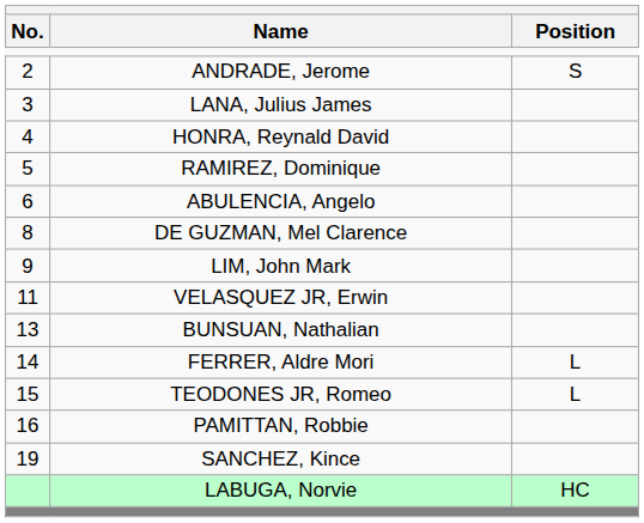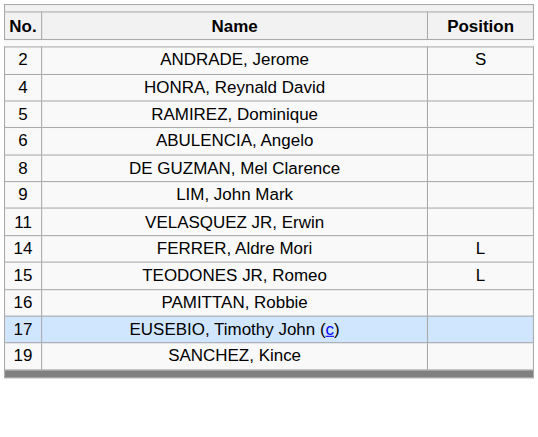 <table class='wikitable mw-collapsible mw-collapsed' style="text-align: center; width: 500px; border: none">
 <tr>
 <th style='text-align: left;' colspan=3></th>
 </tr>
 <tr>
 <th style='width: 7%;'>No.</th>
 <th>Name</th>
 <th style='width: 20%;'>Position</th>
 </tr>
 <tr>
 <td style='border: none;'></td>
 </tr>
 <tr>
 <td>2</td>
 <td>ANDRADE, Jerome</td>
 <td>S</td>
-</tr>
-<tr>
-<td>3</td>
-<td>LANA, Julius James</td>
-<td></td>
 </tr>
 <tr>
 <td>4</td>
 <td>HONRA, Reynald David</td>
 <td></td>
 </tr>
 <tr>
 <td>5</td>
 <td>RAMIREZ, Dominique</td>
 <td></td>
 </tr>
 <tr>
 <td>6</td>
 <td>ABULENCIA, Angelo</td>
 <td></td>
 </tr>
 <tr>
 <td>8</td>
 <td>DE GUZMAN, Mel Clarence</td>
 <td></td>
 </tr>
 <tr>
 <td>9</td>
 <td>LIM, John Mark</td>
 <td></td>
 </tr>
 <tr>
 <td>11</td>
 <td>VELASQUEZ JR, Erwin</td>
 <td></td>
 </tr>
 <tr>
-<td>13</td>
-<td>BUNSUAN, Nathalian</td>
-<td></td>
-</tr>
-<tr>
 <td>14</td>
 <td>FERRER, Aldre Mori</td>
 <td>L</td>
 </tr>
 <tr>
 <td>15</td>
 <td>TEODONES JR, Romeo</td>
 <td>L</td>
 </tr>
 <tr>
 <td>16</td>
 <td>PAMITTAN, Robbie</td>
 <td></td>
 </tr>
+<tr bgcolor=#D0E6FF>
+<td>17</td>
+<td>EUSEBIO, Timothy John (<a href='#'>c</a>)</td>
+<td></td>
+</tr>
 <tr>
 <td>19</td>
 <td>SANCHEZ, Kince</td>
 <td></td>
 </tr>
-<tr bgcolor=#BBFFCC>
-<td></td>
-<td>LABUGA, Norvie</td>
-<td>HC</td>
-</tr>
 <tr>
 <th style='background: grey;' colspan=3></th>
 </tr>
 </table>
